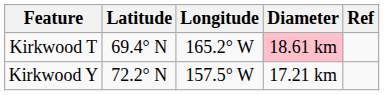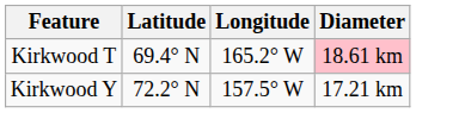 <table class="wikitable" style="text-align: center;">
 <tr>
 <th>Feature</th>
 <th>Latitude</th>
 <th>Longitude</th>
 <th>Diameter</th>
-<th>Ref</th>
 </tr>
 <tr>
 <td>Kirkwood T</td>
 <td>69.4° N</td>
 <td>165.2° W</td>
 <td style="background: pink;">18.61 km</td>
-<td></td>
 </tr>
 <tr>
 <td>Kirkwood Y</td>
 <td>72.2° N</td>
 <td>157.5° W</td>
 <td>17.21 km</td>
-<td></td>
 </tr>
 </table>
